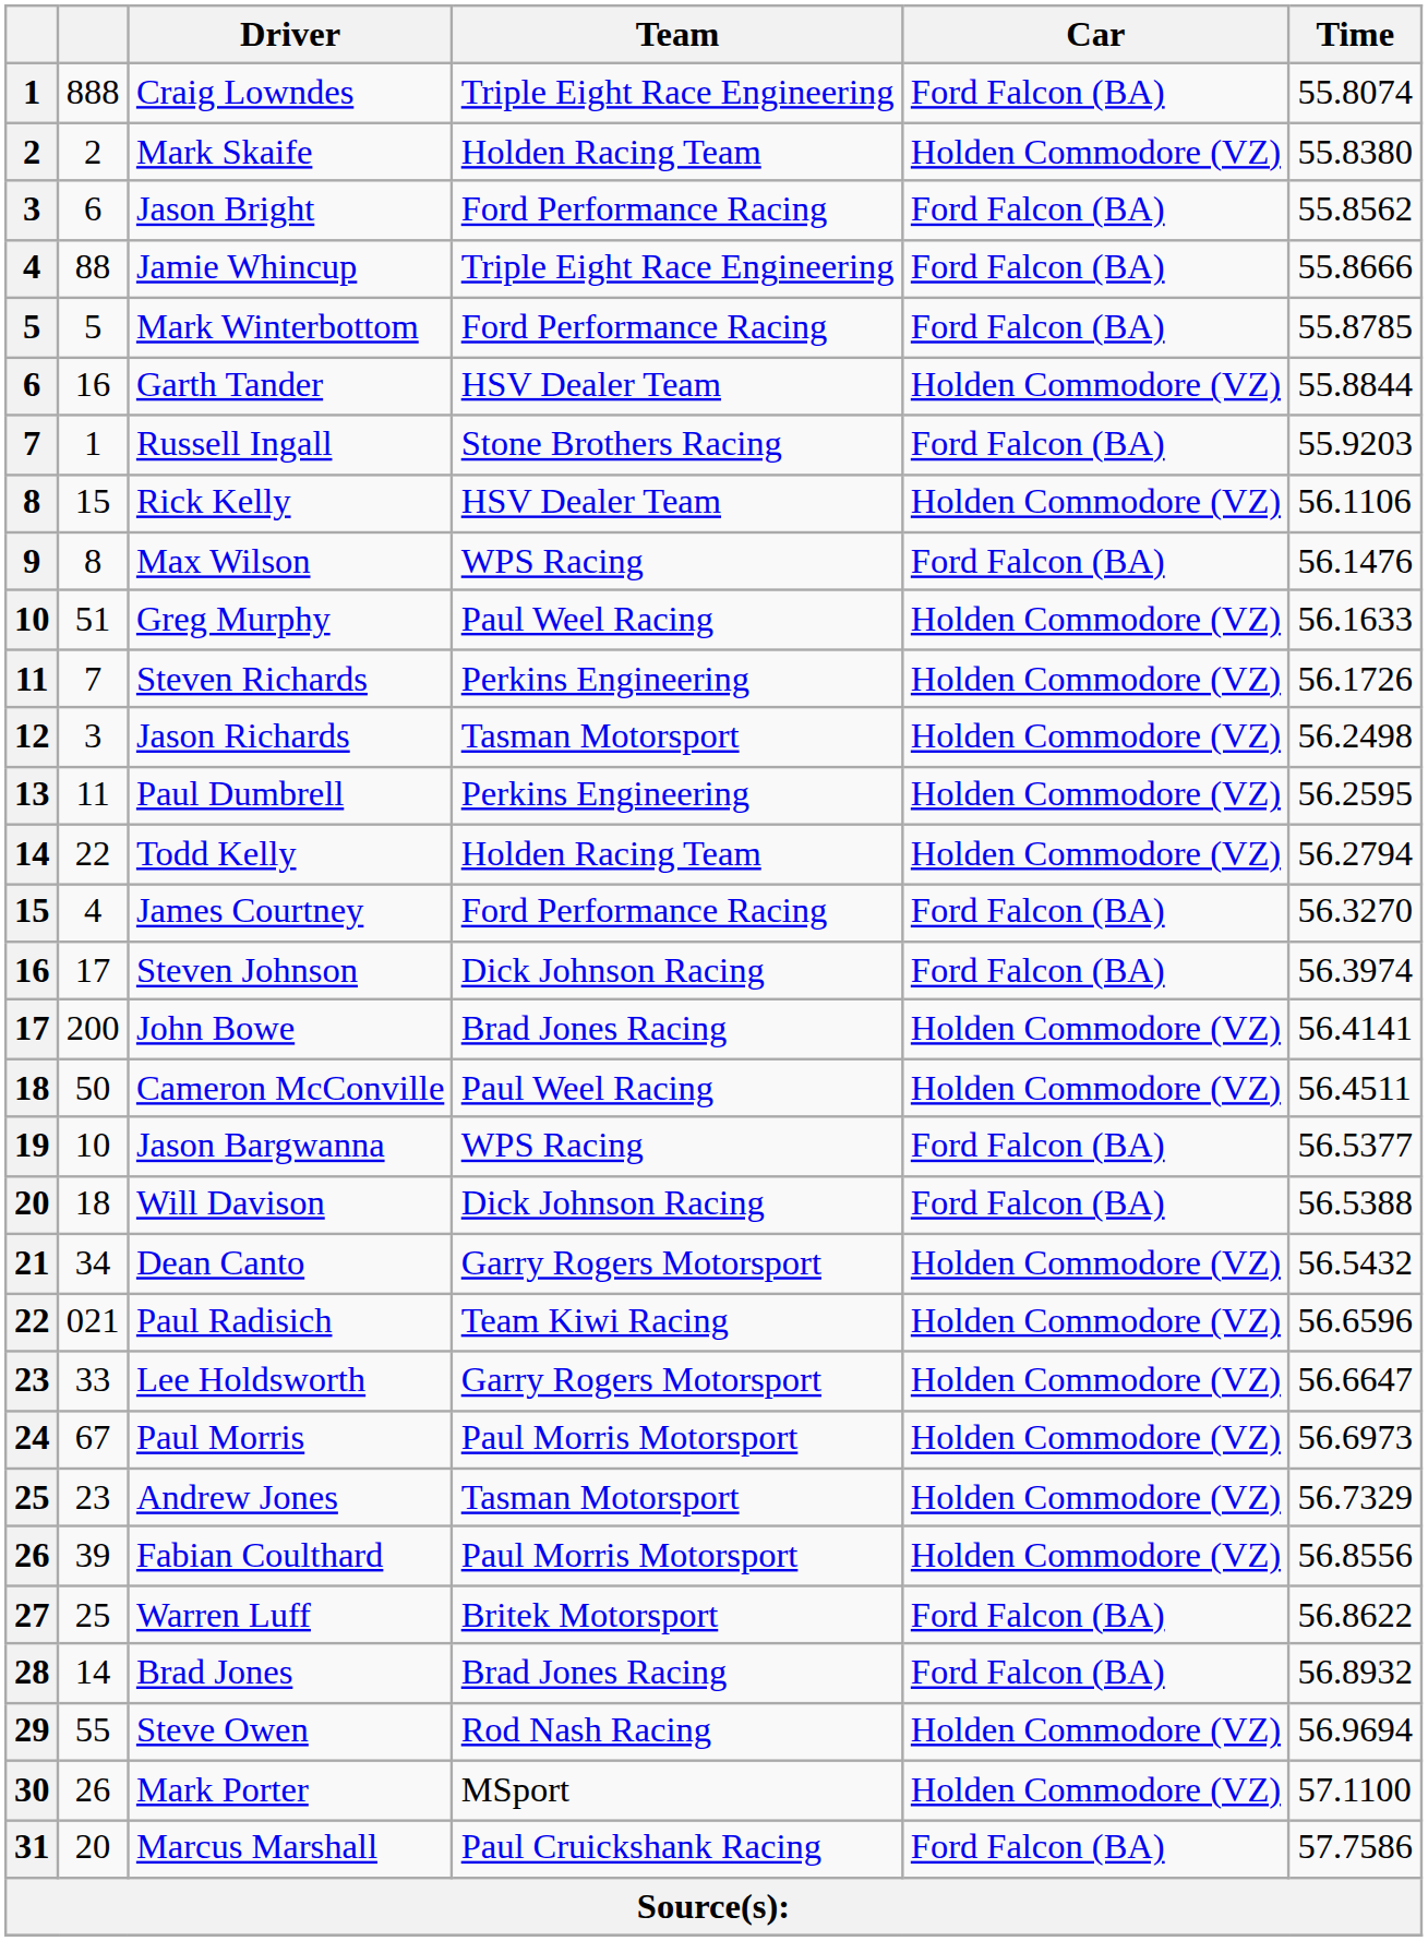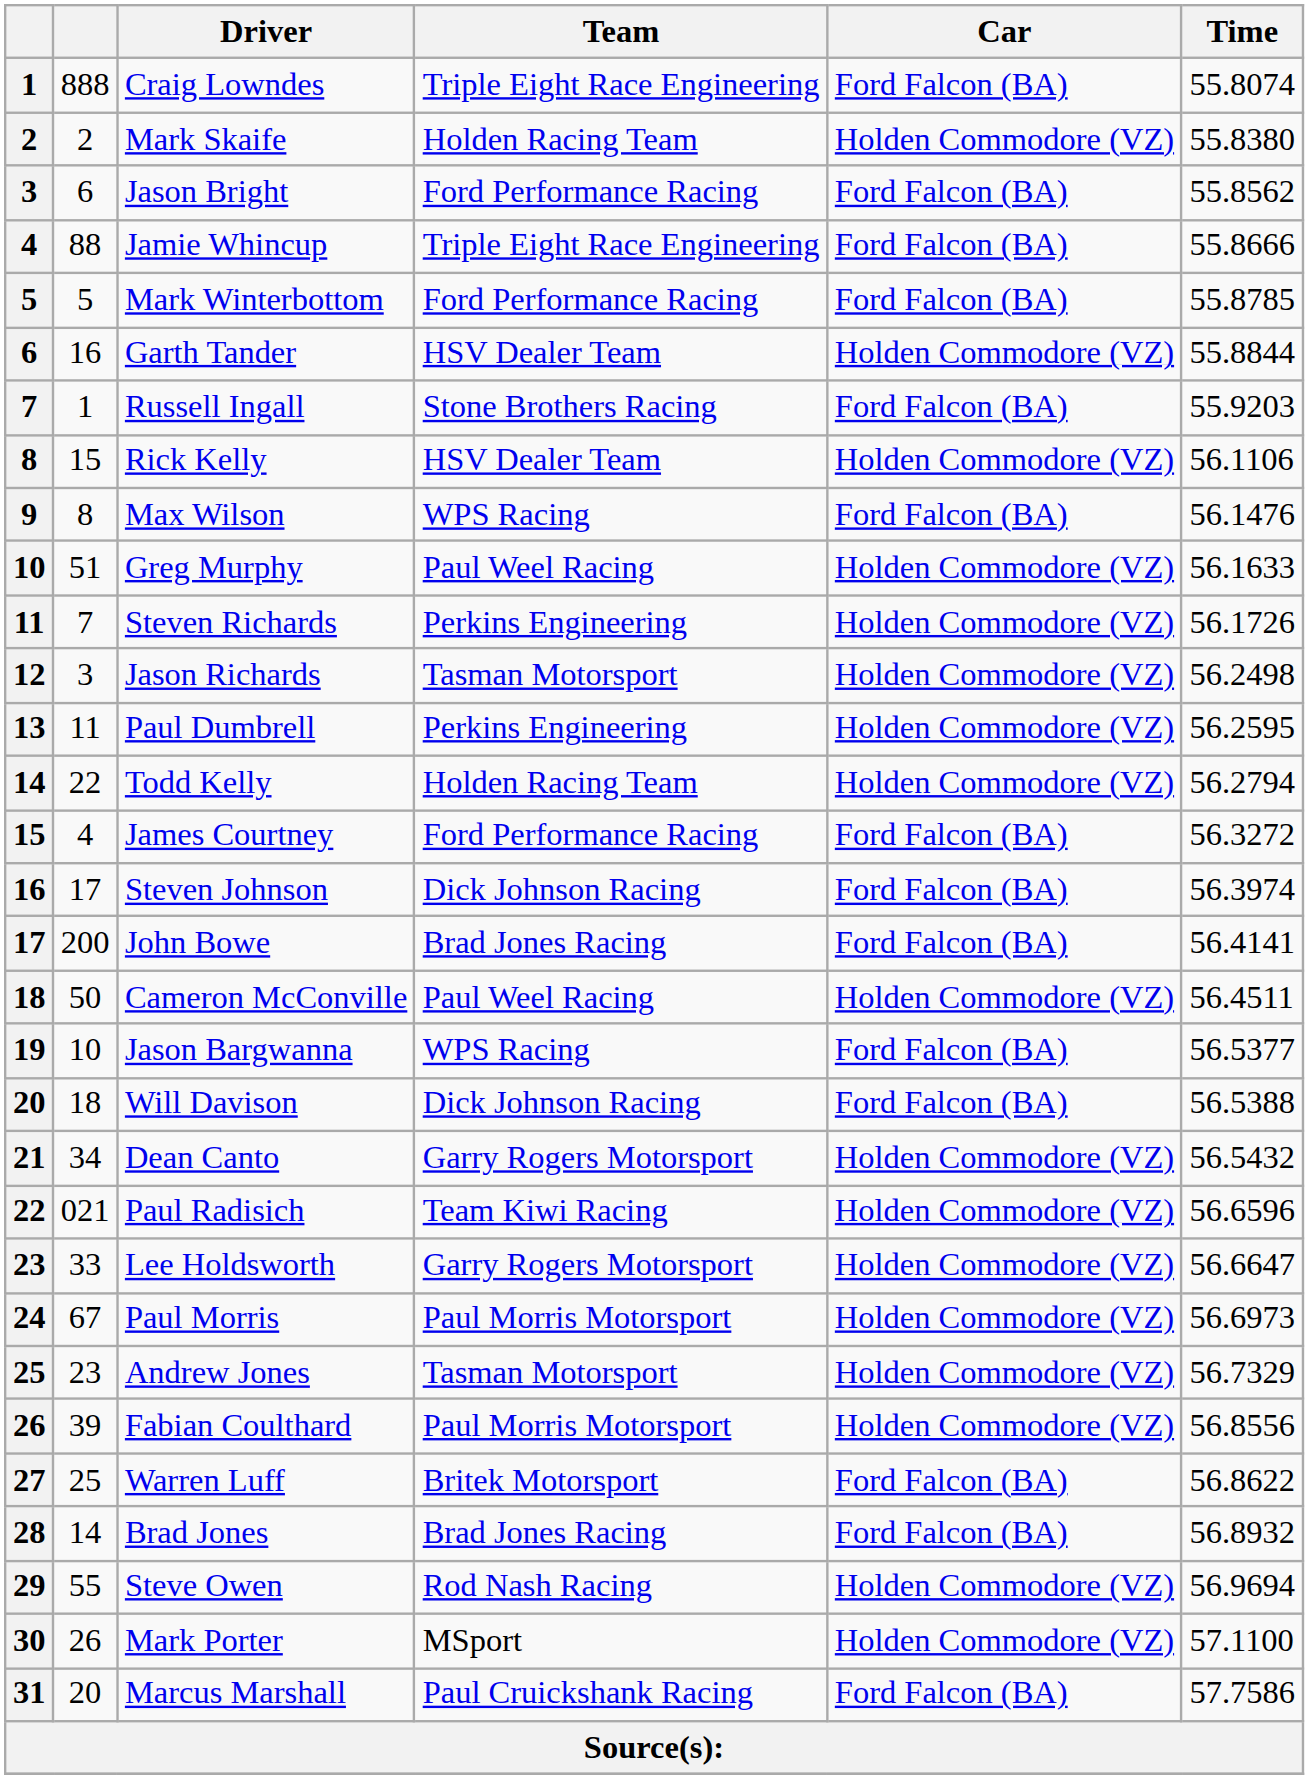 <table class="wikitable" style="font-size: 85%">
 <tr>
 <th></th>
 <th></th>
 <th>Driver</th>
 <th>Team</th>
 <th>Car</th>
 <th>Time</th>
 </tr>
 <tr>
 <th>1</th>
 <td align="center">888</td>
 <td> <a href='#'>Craig Lowndes</a></td>
 <td><a href='#'>Triple Eight Race Engineering</a></td>
 <td><a href='#'>Ford Falcon (BA)</a></td>
 <td>55.8074</td>
 </tr>
 <tr>
 <th>2</th>
 <td align="center">2</td>
 <td> <a href='#'>Mark Skaife</a></td>
 <td><a href='#'>Holden Racing Team</a></td>
 <td><a href='#'>Holden Commodore (VZ)</a></td>
 <td>55.8380</td>
 </tr>
 <tr>
 <th>3</th>
 <td align="center">6</td>
 <td> <a href='#'>Jason Bright</a></td>
 <td><a href='#'>Ford Performance Racing</a></td>
 <td><a href='#'>Ford Falcon (BA)</a></td>
 <td>55.8562</td>
 </tr>
 <tr>
 <th>4</th>
 <td align="center">88</td>
 <td> <a href='#'>Jamie Whincup</a></td>
 <td><a href='#'>Triple Eight Race Engineering</a></td>
 <td><a href='#'>Ford Falcon (BA)</a></td>
 <td>55.8666</td>
 </tr>
 <tr>
 <th>5</th>
 <td align="center">5</td>
 <td> <a href='#'>Mark Winterbottom</a></td>
 <td><a href='#'>Ford Performance Racing</a></td>
 <td><a href='#'>Ford Falcon (BA)</a></td>
 <td>55.8785</td>
 </tr>
 <tr>
 <th>6</th>
 <td align="center">16</td>
 <td> <a href='#'>Garth Tander</a></td>
 <td><a href='#'>HSV Dealer Team</a></td>
 <td><a href='#'>Holden Commodore (VZ)</a></td>
 <td>55.8844</td>
 </tr>
 <tr>
 <th>7</th>
 <td align="center">1</td>
 <td> <a href='#'>Russell Ingall</a></td>
 <td><a href='#'>Stone Brothers Racing</a></td>
 <td><a href='#'>Ford Falcon (BA)</a></td>
 <td>55.9203</td>
 </tr>
 <tr>
 <th>8</th>
 <td align="center">15</td>
 <td> <a href='#'>Rick Kelly</a></td>
 <td><a href='#'>HSV Dealer Team</a></td>
 <td><a href='#'>Holden Commodore (VZ)</a></td>
 <td>56.1106</td>
 </tr>
 <tr>
 <th>9</th>
 <td align="center">8</td>
 <td> <a href='#'>Max Wilson</a></td>
 <td><a href='#'>WPS Racing</a></td>
 <td><a href='#'>Ford Falcon (BA)</a></td>
 <td>56.1476</td>
 </tr>
 <tr>
 <th>10</th>
 <td align="center">51</td>
 <td> <a href='#'>Greg Murphy</a></td>
 <td><a href='#'>Paul Weel Racing</a></td>
 <td><a href='#'>Holden Commodore (VZ)</a></td>
 <td>56.1633</td>
 </tr>
 <tr>
 <th>11</th>
 <td align="center">7</td>
 <td> <a href='#'>Steven Richards</a></td>
 <td><a href='#'>Perkins Engineering</a></td>
 <td><a href='#'>Holden Commodore (VZ)</a></td>
 <td>56.1726</td>
 </tr>
 <tr>
 <th>12</th>
 <td align="center">3</td>
 <td> <a href='#'>Jason Richards</a></td>
 <td><a href='#'>Tasman Motorsport</a></td>
 <td><a href='#'>Holden Commodore (VZ)</a></td>
 <td>56.2498</td>
 </tr>
 <tr>
 <th>13</th>
 <td align="center">11</td>
 <td> <a href='#'>Paul Dumbrell</a></td>
 <td><a href='#'>Perkins Engineering</a></td>
 <td><a href='#'>Holden Commodore (VZ)</a></td>
 <td>56.2595</td>
 </tr>
 <tr>
 <th>14</th>
 <td align="center">22</td>
 <td> <a href='#'>Todd Kelly</a></td>
 <td><a href='#'>Holden Racing Team</a></td>
 <td><a href='#'>Holden Commodore (VZ)</a></td>
 <td>56.2794</td>
 </tr>
 <tr>
 <th>15</th>
 <td align="center">4</td>
 <td> <a href='#'>James Courtney</a></td>
 <td><a href='#'>Ford Performance Racing</a></td>
 <td><a href='#'>Ford Falcon (BA)</a></td>
-<td>56.3270</td>
+<td>56.3272</td>
 </tr>
 <tr>
 <th>16</th>
 <td align="center">17</td>
 <td> <a href='#'>Steven Johnson</a></td>
 <td><a href='#'>Dick Johnson Racing</a></td>
 <td><a href='#'>Ford Falcon (BA)</a></td>
 <td>56.3974</td>
 </tr>
 <tr>
 <th>17</th>
 <td align="center">200</td>
 <td> <a href='#'>John Bowe</a></td>
 <td><a href='#'>Brad Jones Racing</a></td>
-<td><a href='#'>Holden Commodore (VZ)</a></td>
+<td><a href='#'>Ford Falcon (BA)</a></td>
 <td>56.4141</td>
 </tr>
 <tr>
 <th>18</th>
 <td align="center">50</td>
 <td> <a href='#'>Cameron McConville</a></td>
 <td><a href='#'>Paul Weel Racing</a></td>
 <td><a href='#'>Holden Commodore (VZ)</a></td>
 <td>56.4511</td>
 </tr>
 <tr>
 <th>19</th>
 <td align="center">10</td>
 <td> <a href='#'>Jason Bargwanna</a></td>
 <td><a href='#'>WPS Racing</a></td>
 <td><a href='#'>Ford Falcon (BA)</a></td>
 <td>56.5377</td>
 </tr>
 <tr>
 <th>20</th>
 <td align="center">18</td>
 <td> <a href='#'>Will Davison</a></td>
 <td><a href='#'>Dick Johnson Racing</a></td>
 <td><a href='#'>Ford Falcon (BA)</a></td>
 <td>56.5388</td>
 </tr>
 <tr>
 <th>21</th>
 <td align="center">34</td>
 <td> <a href='#'>Dean Canto</a></td>
 <td><a href='#'>Garry Rogers Motorsport</a></td>
 <td><a href='#'>Holden Commodore (VZ)</a></td>
 <td>56.5432</td>
 </tr>
 <tr>
 <th>22</th>
 <td align="center">021</td>
 <td> <a href='#'>Paul Radisich</a></td>
 <td><a href='#'>Team Kiwi Racing</a></td>
 <td><a href='#'>Holden Commodore (VZ)</a></td>
 <td>56.6596</td>
 </tr>
 <tr>
 <th>23</th>
 <td align="center">33</td>
 <td> <a href='#'>Lee Holdsworth</a></td>
 <td><a href='#'>Garry Rogers Motorsport</a></td>
 <td><a href='#'>Holden Commodore (VZ)</a></td>
 <td>56.6647</td>
 </tr>
 <tr>
 <th>24</th>
 <td align="center">67</td>
 <td> <a href='#'>Paul Morris</a></td>
 <td><a href='#'>Paul Morris Motorsport</a></td>
 <td><a href='#'>Holden Commodore (VZ)</a></td>
 <td>56.6973</td>
 </tr>
 <tr>
 <th>25</th>
 <td align="center">23</td>
 <td> <a href='#'>Andrew Jones</a></td>
 <td><a href='#'>Tasman Motorsport</a></td>
 <td><a href='#'>Holden Commodore (VZ)</a></td>
 <td>56.7329</td>
 </tr>
 <tr>
 <th>26</th>
 <td align="center">39</td>
 <td> <a href='#'>Fabian Coulthard</a></td>
 <td><a href='#'>Paul Morris Motorsport</a></td>
 <td><a href='#'>Holden Commodore (VZ)</a></td>
 <td>56.8556</td>
 </tr>
 <tr>
 <th>27</th>
 <td align="center">25</td>
 <td> <a href='#'>Warren Luff</a></td>
 <td><a href='#'>Britek Motorsport</a></td>
 <td><a href='#'>Ford Falcon (BA)</a></td>
 <td>56.8622</td>
 </tr>
 <tr>
 <th>28</th>
 <td align="center">14</td>
 <td> <a href='#'>Brad Jones</a></td>
 <td><a href='#'>Brad Jones Racing</a></td>
 <td><a href='#'>Ford Falcon (BA)</a></td>
 <td>56.8932</td>
 </tr>
 <tr>
 <th>29</th>
 <td align="center">55</td>
 <td> <a href='#'>Steve Owen</a></td>
 <td><a href='#'>Rod Nash Racing</a></td>
 <td><a href='#'>Holden Commodore (VZ)</a></td>
 <td>56.9694</td>
 </tr>
 <tr>
 <th>30</th>
 <td align="center">26</td>
 <td> <a href='#'>Mark Porter</a></td>
 <td>MSport</td>
 <td><a href='#'>Holden Commodore (VZ)</a></td>
 <td>57.1100</td>
 </tr>
 <tr>
 <th>31</th>
 <td align="center">20</td>
 <td> <a href='#'>Marcus Marshall</a></td>
 <td><a href='#'>Paul Cruickshank Racing</a></td>
 <td><a href='#'>Ford Falcon (BA)</a></td>
 <td>57.7586</td>
 </tr>
 <tr>
 <th colspan=6>Source(s):</th>
 </tr>
 <tr>
 </tr>
 </table>
